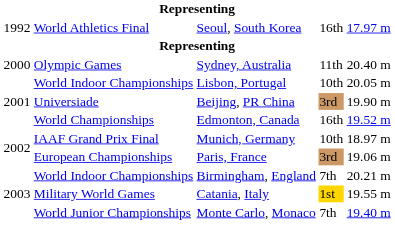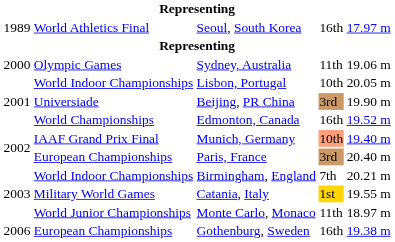 <table>
 <tr>
 <th colspan="5">Representing </th>
 </tr>
 <tr>
-<td>1992</td>
+<td>1989</td>
 <td><a href='#'>World Athletics Final</a></td>
 <td><a href='#'>Seoul</a>, <a href='#'>South Korea</a></td>
 <td>16th</td>
 <td><a href='#'>17.97 m</a></td>
 </tr>
 <tr>
 <th colspan="5">Representing </th>
 </tr>
 <tr>
 <td>2000</td>
 <td><a href='#'>Olympic Games</a></td>
 <td><a href='#'>Sydney, Australia</a></td>
 <td>11th</td>
-<td>20.40 m</td>
+<td>19.06 m</td>
 </tr>
 <tr>
 <td rowspan=3>2001</td>
 <td><a href='#'>World Indoor Championships</a></td>
 <td><a href='#'>Lisbon, Portugal</a></td>
 <td>10th</td>
 <td>20.05 m</td>
 </tr>
 <tr>
 <td><a href='#'>Universiade</a></td>
 <td><a href='#'>Beijing</a>, <a href='#'>PR China</a></td>
 <td bgcolor=cc9966>3rd</td>
 <td>19.90 m</td>
 </tr>
 <tr>
 <td><a href='#'>World Championships</a></td>
 <td><a href='#'>Edmonton, Canada</a></td>
 <td>16th</td>
 <td><a href='#'>19.52 m</a></td>
 </tr>
 <tr>
 <td rowspan=2>2002</td>
 <td><a href='#'>IAAF Grand Prix Final</a></td>
 <td><a href='#'>Munich, Germany</a></td>
-<td>10th</td>
-<td>18.97 m</td>
+<td style="background: lightsalmon;">10th</td>
+<td><a href='#'>19.40 m</a></td>
 </tr>
 <tr>
 <td><a href='#'>European Championships</a></td>
 <td><a href='#'>Paris, France</a></td>
 <td bgcolor="cc9966">3rd</td>
-<td>19.06 m</td>
+<td>20.40 m</td>
 </tr>
 <tr>
 <td rowspan=3>2003</td>
 <td><a href='#'>World Indoor Championships</a></td>
 <td><a href='#'>Birmingham</a>, <a href='#'>England</a></td>
 <td>7th</td>
 <td>20.21 m</td>
 </tr>
 <tr>
 <td><a href='#'>Military World Games</a></td>
 <td><a href='#'>Catania</a>, <a href='#'>Italy</a></td>
 <td bgcolor=gold>1st</td>
 <td>19.55 m</td>
 </tr>
 <tr>
 <td><a href='#'>World Junior Championships</a></td>
 <td><a href='#'>Monte Carlo</a>, <a href='#'>Monaco</a></td>
-<td>7th</td>
-<td><a href='#'>19.40 m</a></td>
+<td>11th</td>
+<td>18.97 m</td>
+</tr>
+<tr>
+<td>2006</td>
+<td><a href='#'>European Championships</a></td>
+<td><a href='#'>Gothenburg</a>, <a href='#'>Sweden</a></td>
+<td>16th</td>
+<td><a href='#'>19.38 m</a></td>
 </tr>
 </table>
